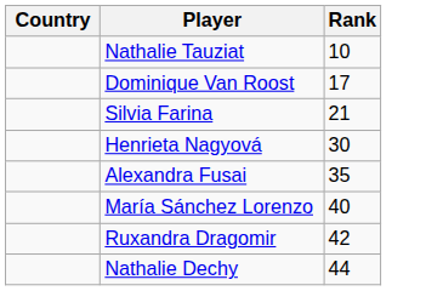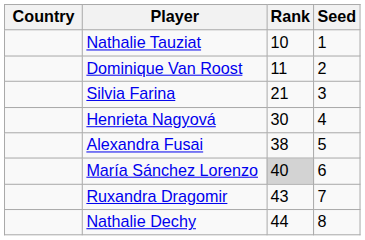 <table class="sortable wikitable">
 <tr>
 <th width="70">Country</th>
 <th width="175">Player</th>
 <th>Rank</th>
+<th>Seed</th>
 </tr>
 <tr>
 <td></td>
 <td><a href='#'>Nathalie Tauziat</a></td>
 <td>10</td>
+<td>1</td>
 </tr>
 <tr>
 <td></td>
 <td><a href='#'>Dominique Van Roost</a></td>
-<td>17</td>
+<td>11</td>
+<td>2</td>
 </tr>
 <tr>
 <td></td>
 <td><a href='#'>Silvia Farina</a></td>
 <td>21</td>
+<td>3</td>
 </tr>
 <tr>
 <td></td>
 <td><a href='#'>Henrieta Nagyová</a></td>
 <td>30</td>
+<td>4</td>
 </tr>
 <tr>
 <td></td>
 <td><a href='#'>Alexandra Fusai</a></td>
-<td>35</td>
+<td>38</td>
+<td>5</td>
 </tr>
 <tr>
 <td></td>
 <td><a href='#'>María Sánchez Lorenzo</a></td>
-<td>40</td>
+<td style="background: lightgrey;">40</td>
+<td>6</td>
 </tr>
 <tr>
 <td></td>
 <td><a href='#'>Ruxandra Dragomir</a></td>
-<td>42</td>
+<td>43</td>
+<td>7</td>
 </tr>
 <tr>
 <td></td>
 <td><a href='#'>Nathalie Dechy</a></td>
 <td>44</td>
+<td>8</td>
 </tr>
 </table>
